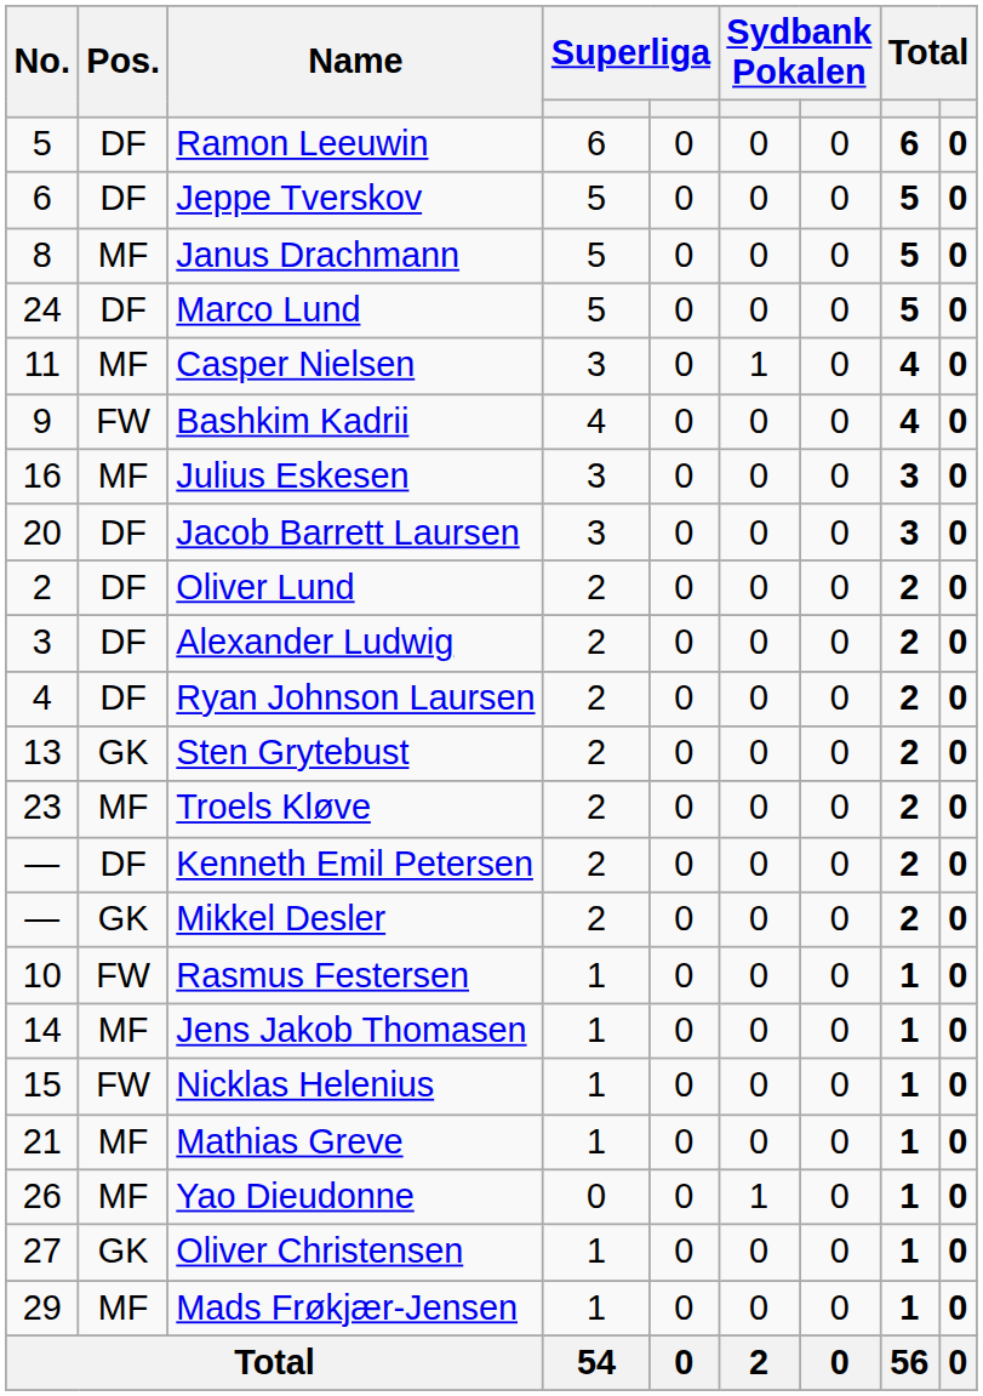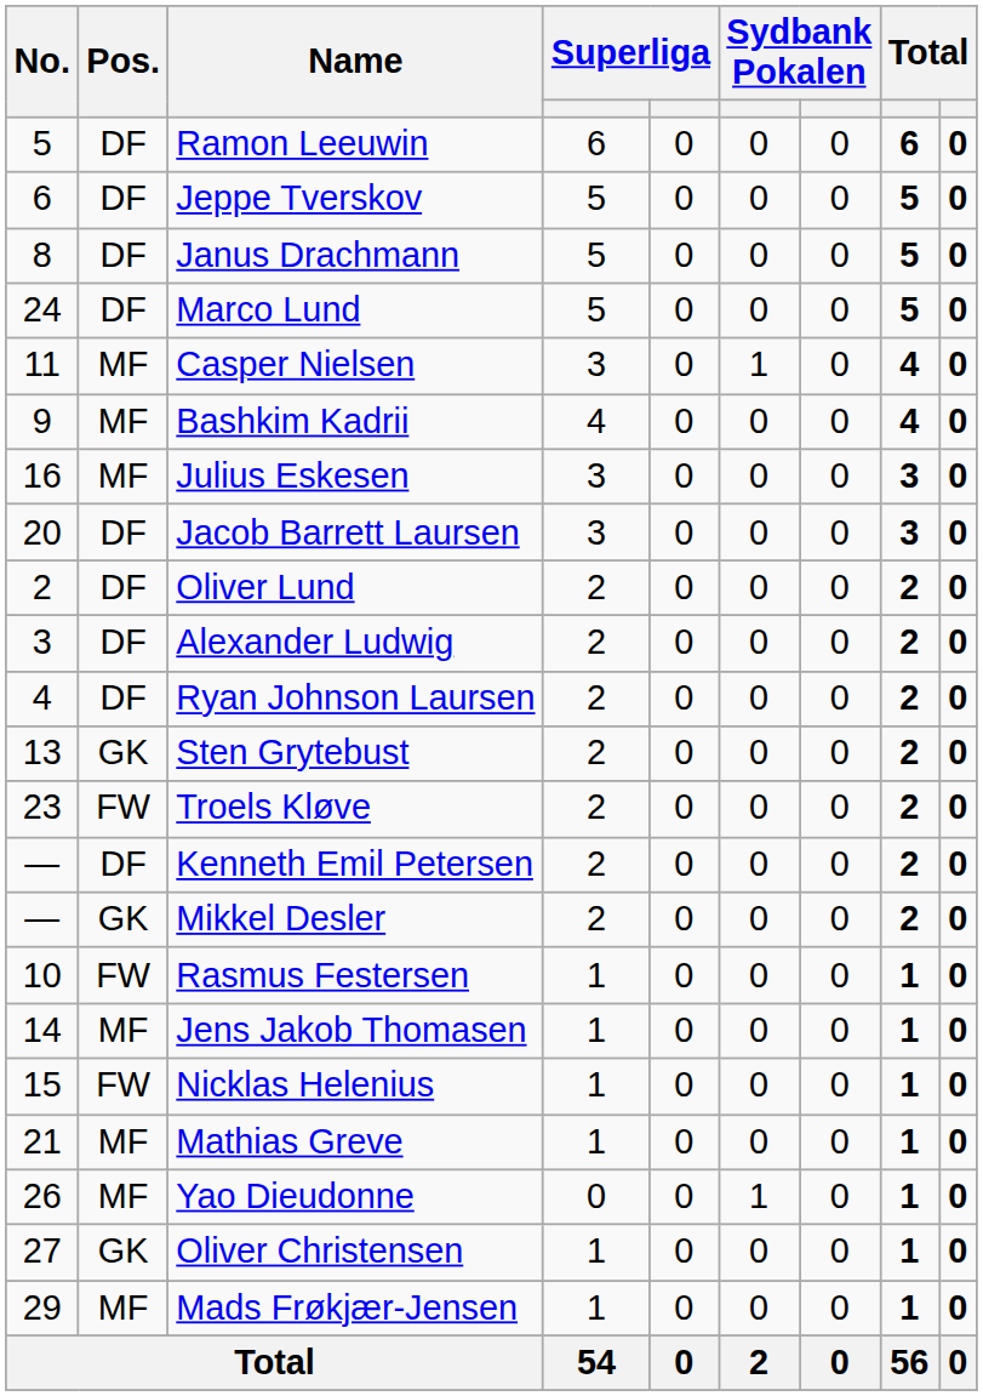 <table class="wikitable sortable" style="text-align: center;">
 <tr>
 <th rowspan="2">No.</th>
 <th rowspan="2">Pos.</th>
 <th rowspan="2">Name</th>
 <th colspan="2"><a href='#'>Superliga</a></th>
 <th colspan="2"><a href='#'>Sydbank<br>Pokalen</a></th>
 <th colspan="2"><strong>Total</strong></th>
 </tr>
 <tr>
 <th></th>
 <th></th>
 <th></th>
 <th></th>
 <th></th>
 <th></th>
 </tr>
 <tr>
 <td>5</td>
 <td>DF</td>
 <td align=left> <a href='#'>Ramon Leeuwin</a></td>
 <td>6</td>
 <td>0</td>
 <td>0</td>
 <td>0</td>
 <td><strong>6</strong></td>
 <td><strong>0</strong></td>
 </tr>
 <tr>
 <td>6</td>
 <td>DF</td>
 <td align=left> <a href='#'>Jeppe Tverskov</a></td>
 <td>5</td>
 <td>0</td>
 <td>0</td>
 <td>0</td>
 <td><strong>5</strong></td>
 <td><strong>0</strong></td>
 </tr>
 <tr>
 <td>8</td>
-<td>MF</td>
+<td>DF</td>
 <td align=left> <a href='#'>Janus Drachmann</a></td>
 <td>5</td>
 <td>0</td>
 <td>0</td>
 <td>0</td>
 <td><strong>5</strong></td>
 <td><strong>0</strong></td>
 </tr>
 <tr>
 <td>24</td>
 <td>DF</td>
 <td align=left> <a href='#'>Marco Lund</a></td>
 <td>5</td>
 <td>0</td>
 <td>0</td>
 <td>0</td>
 <td><strong>5</strong></td>
 <td><strong>0</strong></td>
 </tr>
 <tr>
 <td>11</td>
 <td>MF</td>
 <td align=left> <a href='#'>Casper Nielsen</a></td>
 <td>3</td>
 <td>0</td>
 <td>1</td>
 <td>0</td>
 <td><strong>4</strong></td>
 <td><strong>0</strong></td>
 </tr>
 <tr>
 <td>9</td>
-<td>FW</td>
+<td>MF</td>
 <td align=left> <a href='#'>Bashkim Kadrii</a></td>
 <td>4</td>
 <td>0</td>
 <td>0</td>
 <td>0</td>
 <td><strong>4</strong></td>
 <td><strong>0</strong></td>
 </tr>
 <tr>
 <td>16</td>
 <td>MF</td>
 <td align=left> <a href='#'>Julius Eskesen</a></td>
 <td>3</td>
 <td>0</td>
 <td>0</td>
 <td>0</td>
 <td><strong>3</strong></td>
 <td><strong>0</strong></td>
 </tr>
 <tr>
 <td>20</td>
 <td>DF</td>
 <td align=left> <a href='#'>Jacob Barrett Laursen</a></td>
 <td>3</td>
 <td>0</td>
 <td>0</td>
 <td>0</td>
 <td><strong>3</strong></td>
 <td><strong>0</strong></td>
 </tr>
 <tr>
 <td>2</td>
 <td>DF</td>
 <td align=left> <a href='#'>Oliver Lund</a></td>
 <td>2</td>
 <td>0</td>
 <td>0</td>
 <td>0</td>
 <td><strong>2</strong></td>
 <td><strong>0</strong></td>
 </tr>
 <tr>
 <td>3</td>
 <td>DF</td>
 <td align=left> <a href='#'>Alexander Ludwig</a></td>
 <td>2</td>
 <td>0</td>
 <td>0</td>
 <td>0</td>
 <td><strong>2</strong></td>
 <td><strong>0</strong></td>
 </tr>
 <tr>
 <td>4</td>
 <td>DF</td>
 <td align=left> <a href='#'>Ryan Johnson Laursen</a></td>
 <td>2</td>
 <td>0</td>
 <td>0</td>
 <td>0</td>
 <td><strong>2</strong></td>
 <td><strong>0</strong></td>
 </tr>
 <tr>
 <td>13</td>
 <td>GK</td>
 <td align=left> <a href='#'>Sten Grytebust</a></td>
 <td>2</td>
 <td>0</td>
 <td>0</td>
 <td>0</td>
 <td><strong>2</strong></td>
 <td><strong>0</strong></td>
 </tr>
 <tr>
 <td>23</td>
-<td>MF</td>
+<td>FW</td>
 <td align=left> <a href='#'>Troels Kløve</a></td>
 <td>2</td>
 <td>0</td>
 <td>0</td>
 <td>0</td>
 <td><strong>2</strong></td>
 <td><strong>0</strong></td>
 </tr>
 <tr>
 <td>—</td>
 <td>DF</td>
 <td align=left> <a href='#'>Kenneth Emil Petersen</a></td>
 <td>2</td>
 <td>0</td>
 <td>0</td>
 <td>0</td>
 <td><strong>2</strong></td>
 <td><strong>0</strong></td>
 </tr>
 <tr>
 <td>—</td>
 <td>GK</td>
 <td align=left> <a href='#'>Mikkel Desler</a></td>
 <td>2</td>
 <td>0</td>
 <td>0</td>
 <td>0</td>
 <td><strong>2</strong></td>
 <td><strong>0</strong></td>
 </tr>
 <tr>
 <td>10</td>
 <td>FW</td>
 <td align=left> <a href='#'>Rasmus Festersen</a></td>
 <td>1</td>
 <td>0</td>
 <td>0</td>
 <td>0</td>
 <td><strong>1</strong></td>
 <td><strong>0</strong></td>
 </tr>
 <tr>
 <td>14</td>
 <td>MF</td>
 <td align=left> <a href='#'>Jens Jakob Thomasen</a></td>
 <td>1</td>
 <td>0</td>
 <td>0</td>
 <td>0</td>
 <td><strong>1</strong></td>
 <td><strong>0</strong></td>
 </tr>
 <tr>
 <td>15</td>
 <td>FW</td>
 <td align=left> <a href='#'>Nicklas Helenius</a></td>
 <td>1</td>
 <td>0</td>
 <td>0</td>
 <td>0</td>
 <td><strong>1</strong></td>
 <td><strong>0</strong></td>
 </tr>
 <tr>
 <td>21</td>
 <td>MF</td>
 <td align=left> <a href='#'>Mathias Greve</a></td>
 <td>1</td>
 <td>0</td>
 <td>0</td>
 <td>0</td>
 <td><strong>1</strong></td>
 <td><strong>0</strong></td>
 </tr>
 <tr>
 <td>26</td>
 <td>MF</td>
 <td align=left> <a href='#'>Yao Dieudonne</a></td>
 <td>0</td>
 <td>0</td>
 <td>1</td>
 <td>0</td>
 <td><strong>1</strong></td>
 <td><strong>0</strong></td>
 </tr>
 <tr>
 <td>27</td>
 <td>GK</td>
 <td align=left> <a href='#'>Oliver Christensen</a></td>
 <td>1</td>
 <td>0</td>
 <td>0</td>
 <td>0</td>
 <td><strong>1</strong></td>
 <td><strong>0</strong></td>
 </tr>
 <tr>
 <td>29</td>
 <td>MF</td>
 <td align=left> <a href='#'>Mads Frøkjær-Jensen</a></td>
 <td>1</td>
 <td>0</td>
 <td>0</td>
 <td>0</td>
 <td><strong>1</strong></td>
 <td><strong>0</strong></td>
 </tr>
 <tr>
 <th colspan=3>Total</th>
 <th>54</th>
 <th>0</th>
 <th>2</th>
 <th>0</th>
 <th>56</th>
 <th>0</th>
 </tr>
 </table>
